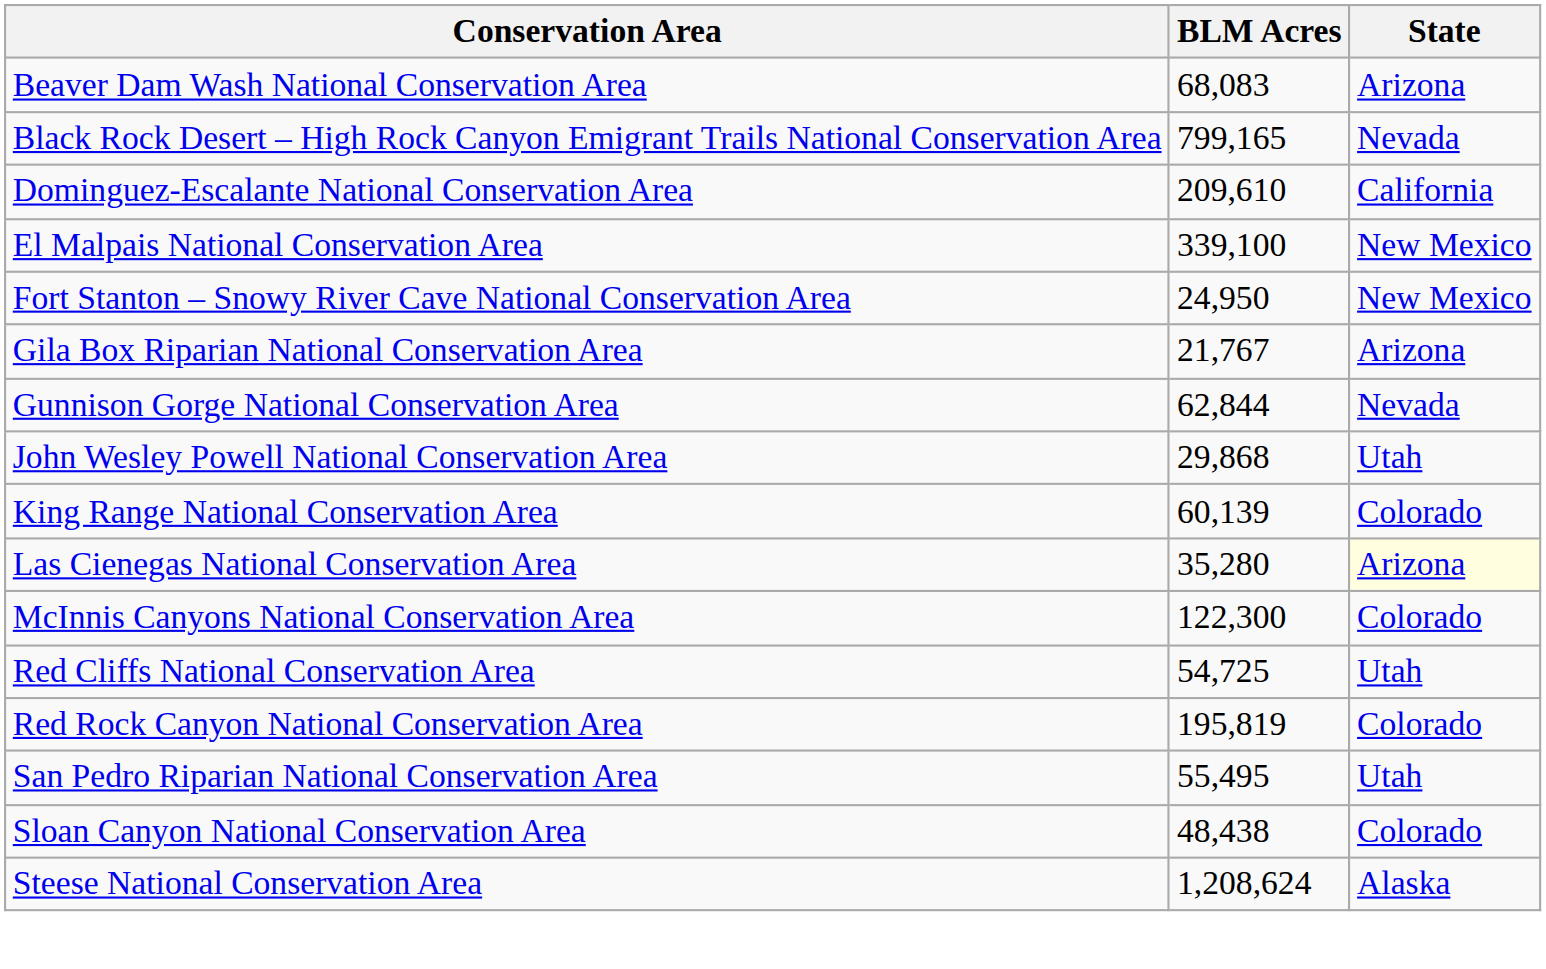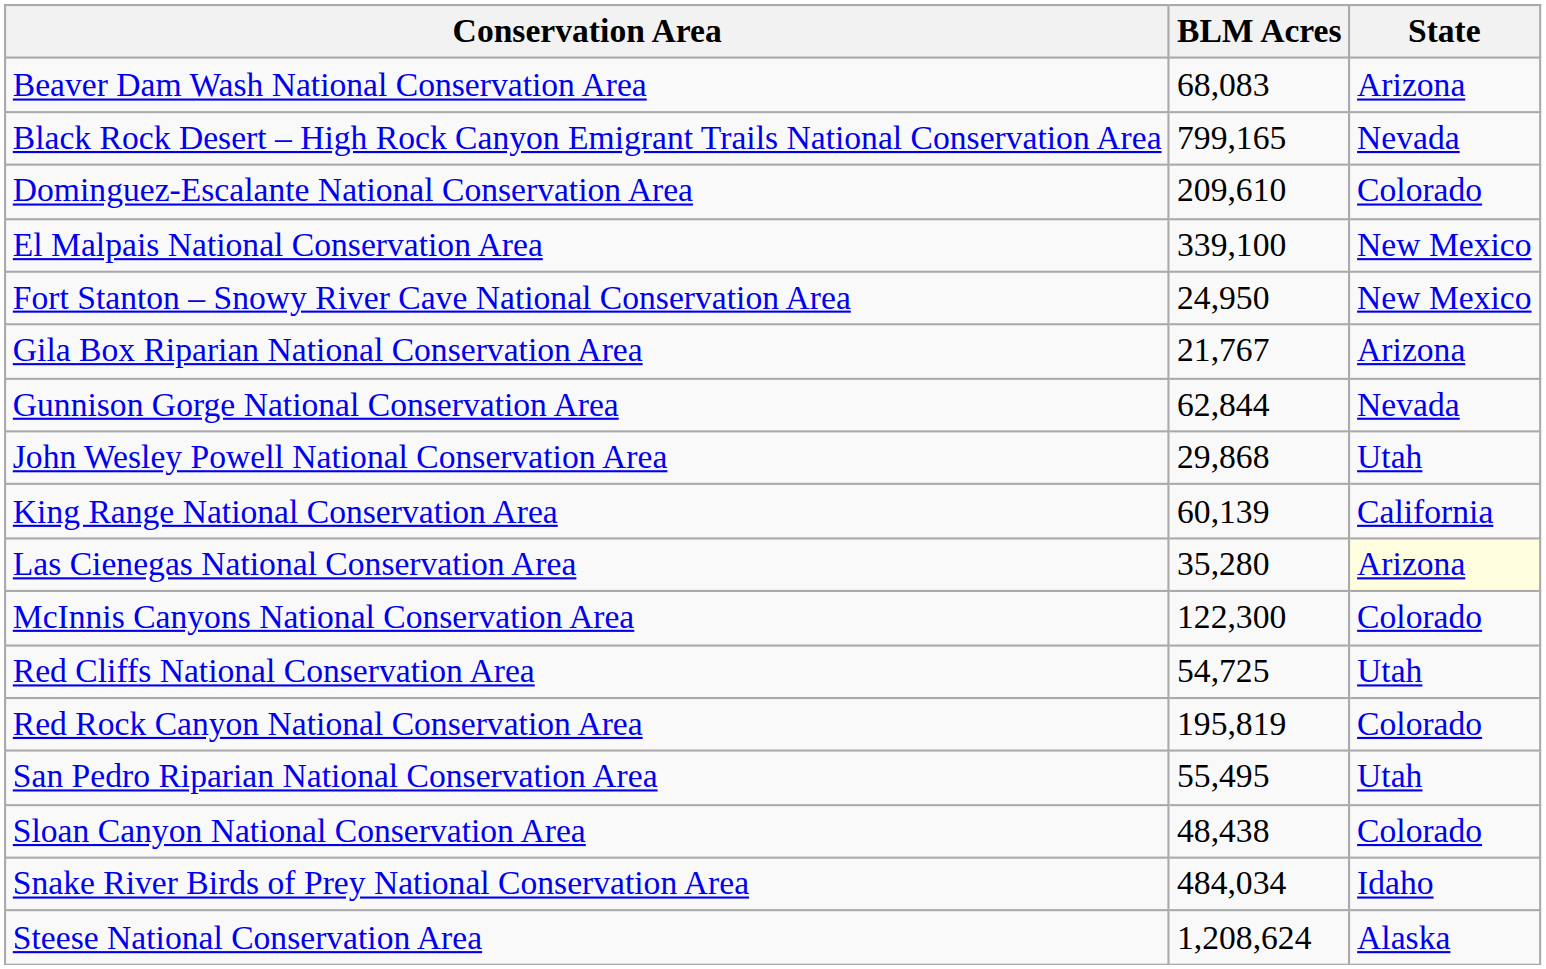 <table class="wikitable sortable" >
 <tr>
 <th><strong>Conservation Area</strong></th>
 <th><strong>BLM Acres</strong></th>
 <th><strong>State</strong></th>
 </tr>
 <tr ->
 <td><a href='#'>Beaver Dam Wash National Conservation Area</a></td>
 <td>68,083</td>
 <td><a href='#'>Arizona</a></td>
 </tr>
 <tr ->
 <td><a href='#'>Black Rock Desert – High Rock Canyon Emigrant Trails National Conservation Area</a></td>
 <td>799,165</td>
 <td><a href='#'>Nevada</a></td>
 </tr>
 <tr ->
 <td><a href='#'>Dominguez-Escalante National Conservation Area</a></td>
 <td>209,610</td>
-<td><a href='#'>California</a></td>
+<td><a href='#'>Colorado</a></td>
 </tr>
 <tr ->
 <td><a href='#'>El Malpais National Conservation Area</a></td>
 <td>339,100</td>
 <td><a href='#'>New Mexico</a></td>
 </tr>
 <tr ->
 <td><a href='#'>Fort Stanton &ndash; Snowy River Cave National Conservation Area</a></td>
 <td>24,950</td>
 <td><a href='#'>New Mexico</a></td>
 </tr>
 <tr ->
 <td><a href='#'>Gila Box Riparian National Conservation Area</a></td>
 <td>21,767</td>
 <td><a href='#'>Arizona</a></td>
 </tr>
 <tr ->
 <td><a href='#'>Gunnison Gorge National Conservation Area</a></td>
 <td>62,844</td>
 <td><a href='#'>Nevada</a></td>
 </tr>
 <tr>
 <td><a href='#'>John Wesley Powell National Conservation Area</a></td>
 <td>29,868</td>
 <td><a href='#'>Utah</a></td>
 </tr>
 <tr ->
 <td><a href='#'>King Range National Conservation Area</a></td>
 <td>60,139</td>
-<td><a href='#'>Colorado</a></td>
+<td><a href='#'>California</a></td>
 </tr>
 <tr ->
 <td><a href='#'>Las Cienegas National Conservation Area</a></td>
 <td>35,280</td>
 <td style="background: lightyellow;"><a href='#'>Arizona</a></td>
 </tr>
 <tr ->
 <td><a href='#'>McInnis Canyons National Conservation Area</a></td>
 <td>122,300</td>
 <td><a href='#'>Colorado</a></td>
 </tr>
 <tr ->
 <td><a href='#'>Red Cliffs National Conservation Area</a></td>
 <td>54,725</td>
 <td><a href='#'>Utah</a></td>
 </tr>
 <tr ->
 <td><a href='#'>Red Rock Canyon National Conservation Area</a></td>
 <td>195,819</td>
 <td><a href='#'>Colorado</a></td>
 </tr>
 <tr ->
 <td><a href='#'>San Pedro Riparian National Conservation Area</a></td>
 <td>55,495</td>
 <td><a href='#'>Utah</a></td>
 </tr>
 <tr ->
 <td><a href='#'>Sloan Canyon National Conservation Area</a></td>
 <td>48,438</td>
 <td><a href='#'>Colorado</a></td>
 </tr>
 <tr ->
+<td><a href='#'>Snake River Birds of Prey National Conservation Area</a></td>
+<td>484,034</td>
+<td><a href='#'>Idaho</a></td>
+</tr>
+<tr ->
 <td><a href='#'>Steese National Conservation Area</a></td>
 <td>1,208,624</td>
 <td><a href='#'>Alaska</a></td>
 </tr>
 </table>
